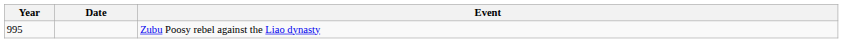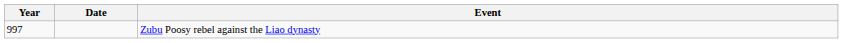 <table class="wikitable" width="100%">
 <tr>
 <th style="width:6%">Year</th>
 <th style="width:10%">Date</th>
 <th>Event</th>
 </tr>
 <tr>
-<td>995</td>
+<td>997</td>
 <td></td>
 <td><a href='#'>Zubu</a> Poosy rebel against the <a href='#'>Liao dynasty</a></td>
 </tr>
 </table>
